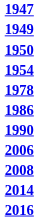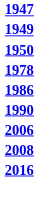 <table>
 <tr>
 <th><a href='#'>1947</a></th>
 <td></td>
 <td></td>
 <td></td>
 </tr>
 <tr>
 <th><a href='#'>1949</a></th>
 <td></td>
 <td></td>
 <td></td>
 </tr>
 <tr>
 <th><a href='#'>1950</a></th>
-<td></td>
-<td></td>
-<td></td>
-</tr>
-<tr>
-<th><a href='#'>1954</a></th>
 <td></td>
 <td></td>
 <td></td>
 </tr>
 <tr>
 <th><a href='#'>1978</a></th>
 <td></td>
 <td></td>
 <td></td>
 </tr>
 <tr>
 <th><a href='#'>1986</a></th>
 <td></td>
 <td></td>
 <td></td>
 </tr>
 <tr>
 <th><a href='#'>1990</a></th>
 <td></td>
 <td></td>
 <td></td>
 </tr>
 <tr>
 <th><a href='#'>2006</a></th>
 <td></td>
 <td></td>
 <td></td>
 </tr>
 <tr>
 <th><a href='#'>2008</a></th>
 <td></td>
 <td></td>
 <td></td>
 </tr>
 <tr>
-<th><a href='#'>2014</a></th>
-<td></td>
-<td></td>
-<td></td>
-</tr>
-<tr>
 <th><a href='#'>2016</a></th>
 <td></td>
 <td></td>
 <td></td>
 </tr>
 </table>
